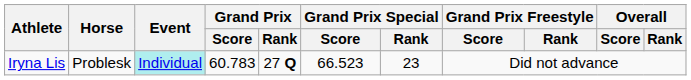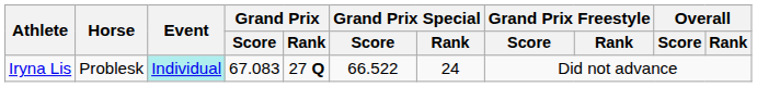 <table class=wikitable style="font-size:90%">
 <tr>
 <th rowspan="2">Athlete</th>
 <th rowspan="2">Horse</th>
 <th rowspan="2">Event</th>
 <th colspan="2">Grand Prix</th>
 <th colspan="2">Grand Prix Special</th>
 <th colspan="2">Grand Prix Freestyle</th>
 <th colspan="2">Overall</th>
 </tr>
 <tr style="font-size:95%">
 <th>Score</th>
 <th>Rank</th>
 <th>Score</th>
 <th>Rank</th>
 <th>Score</th>
 <th>Rank</th>
 <th>Score</th>
 <th>Rank</th>
 </tr>
 <tr align=center>
 <td align=left><a href='#'>Iryna Lis</a></td>
 <td align=left>Problesk</td>
 <td align=left style="background: paleturquoise;"><a href='#'>Individual</a></td>
-<td>60.783</td>
+<td>67.083</td>
 <td>27 <strong>Q</strong></td>
-<td>66.523</td>
-<td>23</td>
+<td>66.522</td>
+<td>24</td>
 <td colspan=4>Did not advance</td>
 </tr>
 </table>
